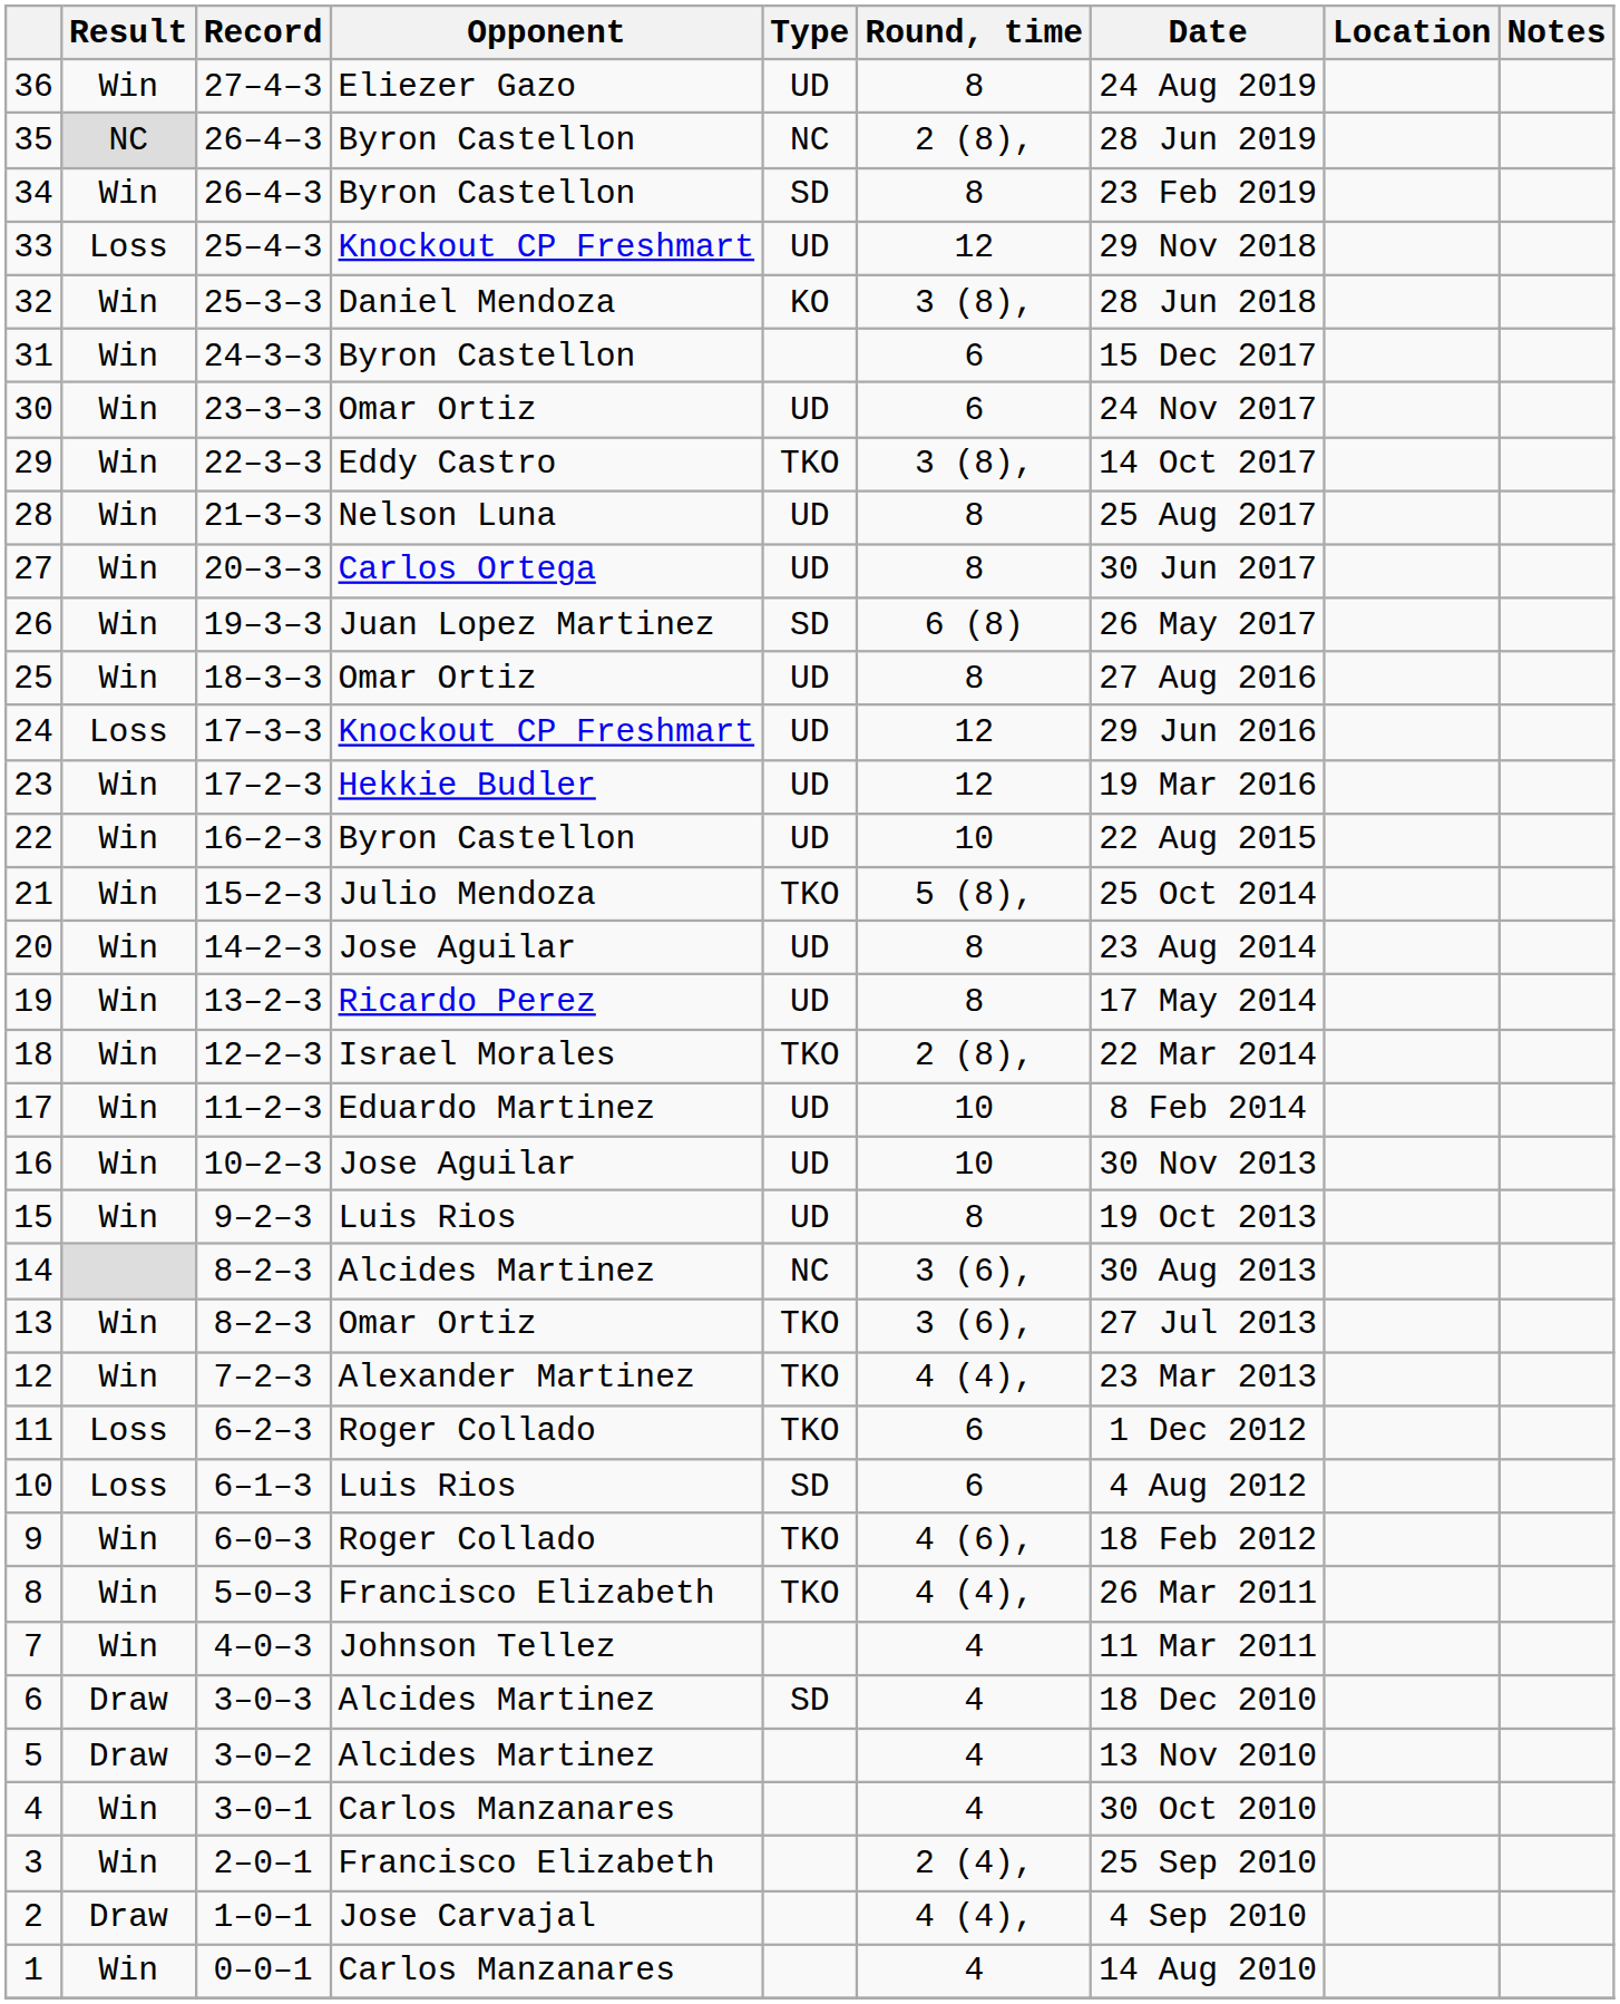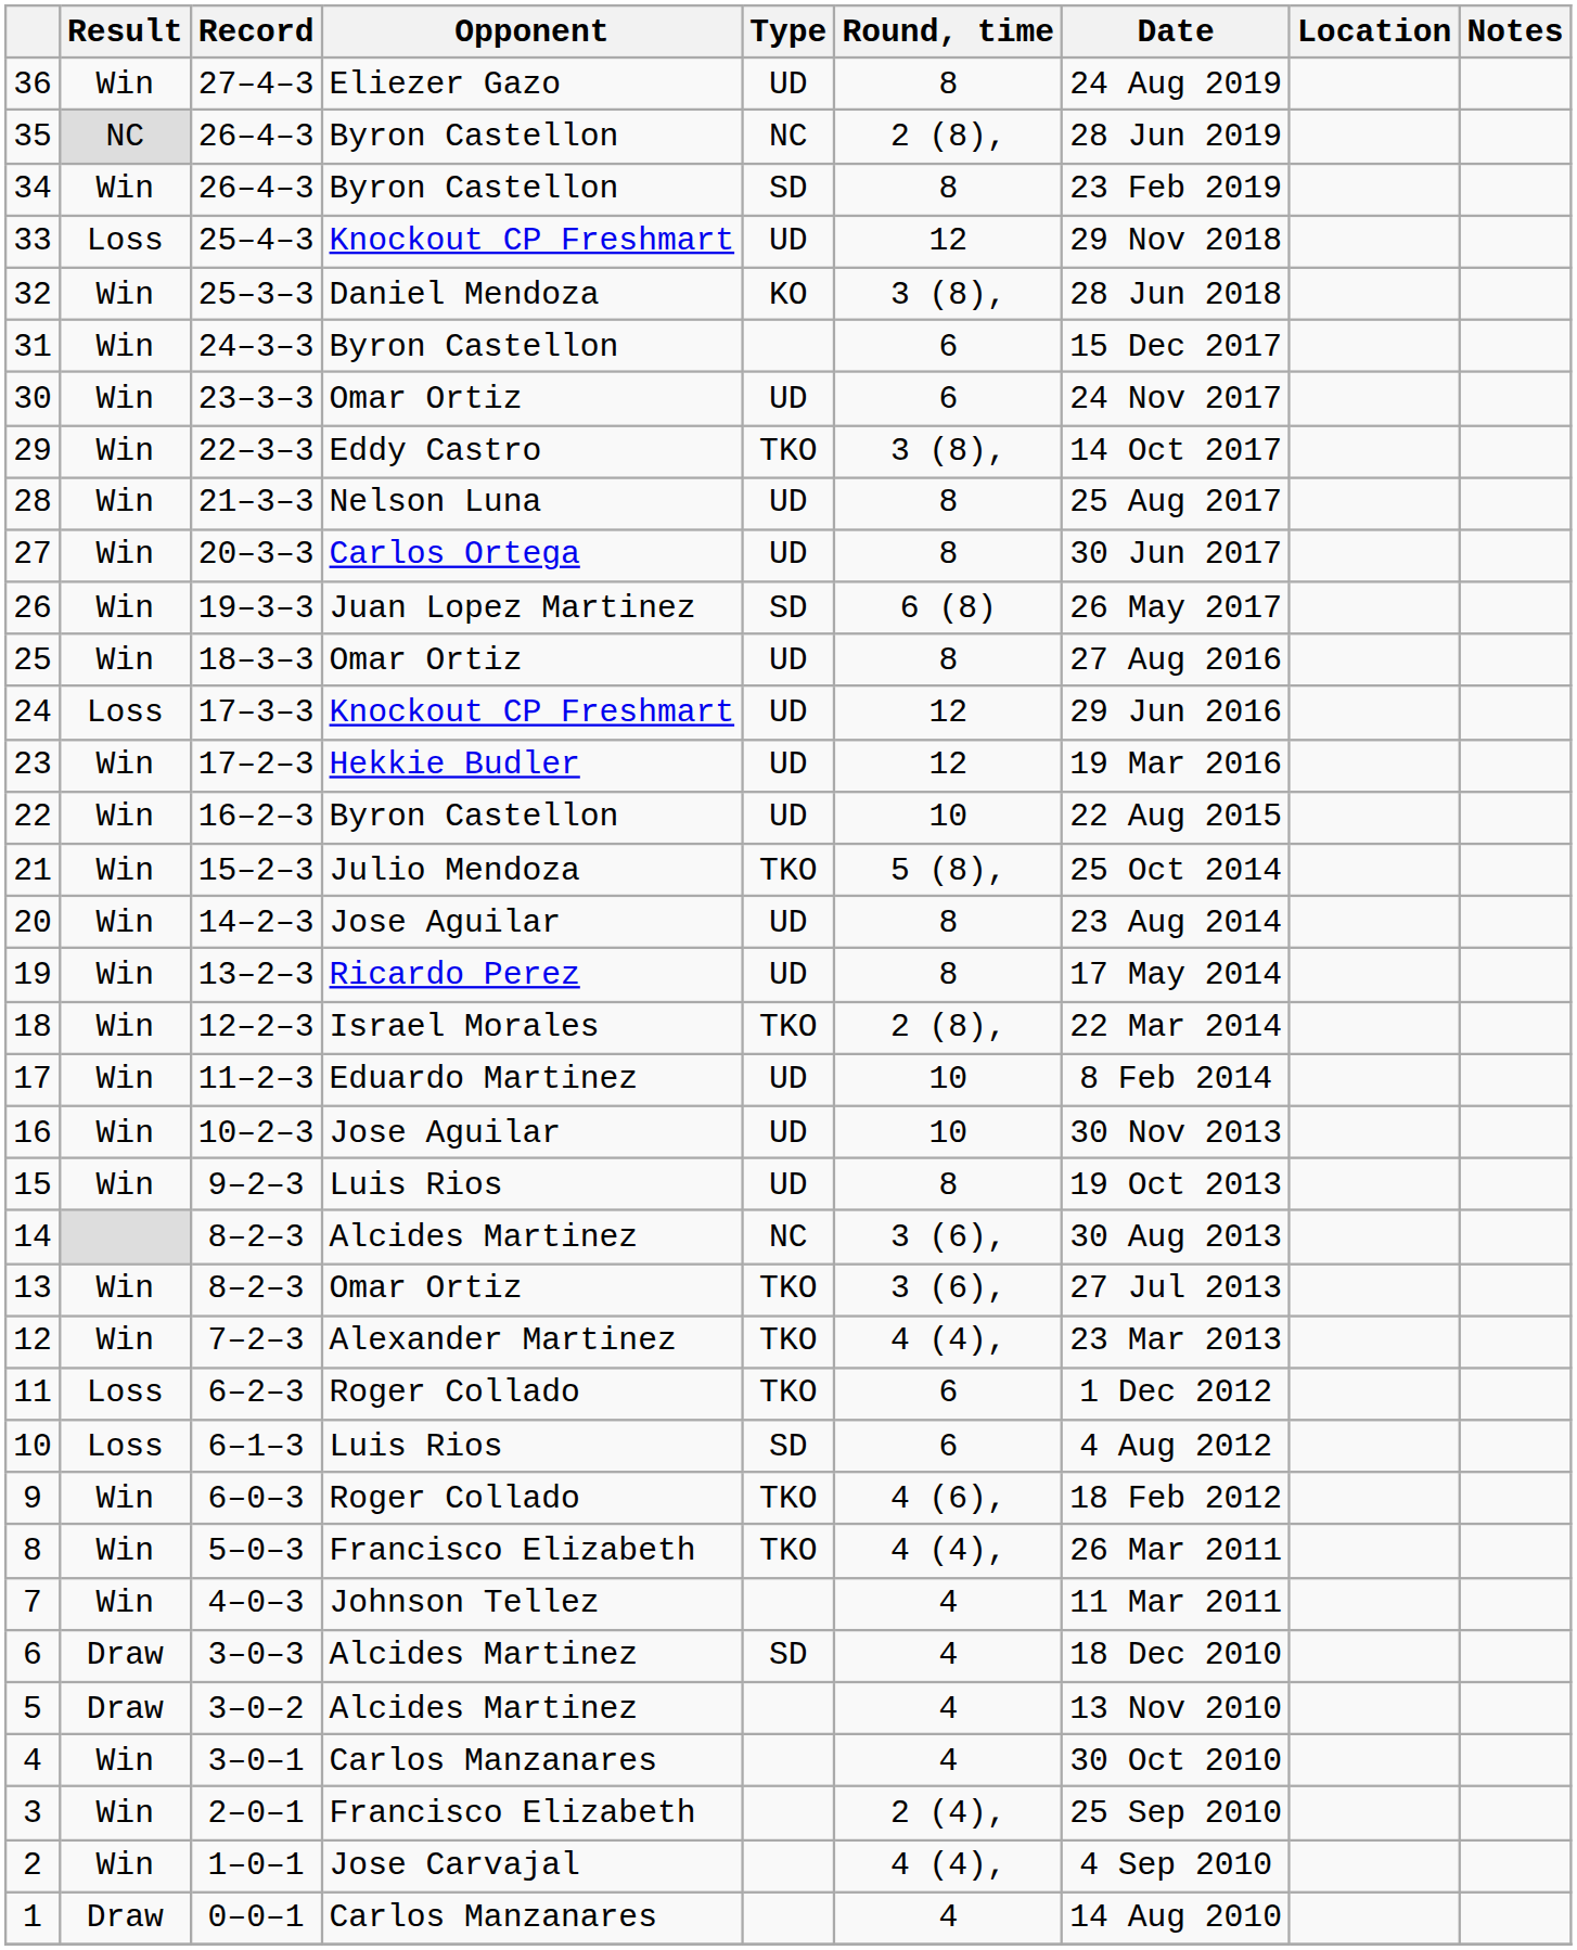 <table class="wikitable" style="text-align:center">
 <tr>
 <th></th>
 <th>Result</th>
 <th>Record</th>
 <th>Opponent</th>
 <th>Type</th>
 <th>Round, time</th>
 <th>Date</th>
 <th>Location</th>
 <th>Notes</th>
 </tr>
 <tr>
 <td>36</td>
 <td>Win</td>
 <td>27–4–3 </td>
 <td style="text-align:left;">Eliezer Gazo</td>
 <td>UD</td>
 <td>8</td>
 <td>24 Aug 2019</td>
 <td style="text-align:left;"></td>
 <td></td>
 </tr>
 <tr>
 <td>35</td>
 <td style="background:#ddd;">NC</td>
 <td>26–4–3 </td>
 <td style="text-align:left;">Byron Castellon</td>
 <td>NC</td>
 <td>2 (8), </td>
 <td>28 Jun 2019</td>
 <td style="text-align:left;"></td>
 <td style="text-align:left;"></td>
 </tr>
 <tr>
 <td>34</td>
 <td>Win</td>
 <td>26–4–3 </td>
 <td style="text-align:left;">Byron Castellon</td>
 <td>SD</td>
 <td>8</td>
 <td>23 Feb 2019</td>
 <td style="text-align:left;"></td>
 <td></td>
 </tr>
 <tr>
 <td>33</td>
 <td>Loss</td>
 <td>25–4–3 </td>
 <td style="text-align:left;"><a href='#'>Knockout CP Freshmart</a></td>
 <td>UD</td>
 <td>12</td>
 <td>29 Nov 2018</td>
 <td style="text-align:left;"></td>
 <td style="text-align:left;"></td>
 </tr>
 <tr>
 <td>32</td>
 <td>Win</td>
 <td>25–3–3 </td>
 <td style="text-align:left;">Daniel Mendoza</td>
 <td>KO</td>
 <td>3 (8), </td>
 <td>28 Jun 2018</td>
 <td style="text-align:left;"></td>
 <td></td>
 </tr>
 <tr>
 <td>31</td>
 <td>Win</td>
 <td>24–3–3 </td>
 <td style="text-align:left;">Byron Castellon</td>
 <td></td>
 <td>6</td>
 <td>15 Dec 2017</td>
 <td style="text-align:left;"></td>
 <td></td>
 </tr>
 <tr>
 <td>30</td>
 <td>Win</td>
 <td>23–3–3 </td>
 <td style="text-align:left;">Omar Ortiz</td>
 <td>UD</td>
 <td>6</td>
 <td>24 Nov 2017</td>
 <td style="text-align:left;"></td>
 <td></td>
 </tr>
 <tr>
 <td>29</td>
 <td>Win</td>
 <td>22–3–3 </td>
 <td style="text-align:left;">Eddy Castro</td>
 <td>TKO</td>
 <td>3 (8), </td>
 <td>14 Oct 2017</td>
 <td style="text-align:left;"></td>
 <td></td>
 </tr>
 <tr>
 <td>28</td>
 <td>Win</td>
 <td>21–3–3 </td>
 <td style="text-align:left;">Nelson Luna</td>
 <td>UD</td>
 <td>8</td>
 <td>25 Aug 2017</td>
 <td style="text-align:left;"></td>
 <td></td>
 </tr>
 <tr>
 <td>27</td>
 <td>Win</td>
 <td>20–3–3 </td>
 <td style="text-align:left;"><a href='#'>Carlos Ortega</a></td>
 <td>UD</td>
 <td>8</td>
 <td>30 Jun 2017</td>
 <td style="text-align:left;"></td>
 <td></td>
 </tr>
 <tr>
 <td>26</td>
 <td>Win</td>
 <td>19–3–3 </td>
 <td style="text-align:left;">Juan Lopez Martinez</td>
 <td>SD</td>
 <td>6 (8)</td>
 <td>26 May 2017</td>
 <td style="text-align:left;"></td>
 <td></td>
 </tr>
 <tr>
 <td>25</td>
 <td>Win</td>
 <td>18–3–3 </td>
 <td style="text-align:left;">Omar Ortiz</td>
 <td>UD</td>
 <td>8</td>
 <td>27 Aug 2016</td>
 <td style="text-align:left;"></td>
 <td></td>
 </tr>
 <tr>
 <td>24</td>
 <td>Loss</td>
 <td>17–3–3 </td>
 <td style="text-align:left;"><a href='#'>Knockout CP Freshmart</a></td>
 <td>UD</td>
 <td>12</td>
 <td>29 Jun 2016</td>
 <td style="text-align:left;"></td>
 <td style="text-align:left;"></td>
 </tr>
 <tr>
 <td>23</td>
 <td>Win</td>
 <td>17–2–3 </td>
 <td style="text-align:left;"><a href='#'>Hekkie Budler</a></td>
 <td>UD</td>
 <td>12</td>
 <td>19 Mar 2016</td>
 <td style="text-align:left;"></td>
 <td style="text-align:left;"></td>
 </tr>
 <tr>
 <td>22</td>
 <td>Win</td>
 <td>16–2–3 </td>
 <td style="text-align:left;">Byron Castellon</td>
 <td>UD</td>
 <td>10</td>
 <td>22 Aug 2015</td>
 <td style="text-align:left;"></td>
 <td style="text-align:left;"></td>
 </tr>
 <tr>
 <td>21</td>
 <td>Win</td>
 <td>15–2–3 </td>
 <td style="text-align:left;">Julio Mendoza</td>
 <td>TKO</td>
 <td>5 (8), </td>
 <td>25 Oct 2014</td>
 <td style="text-align:left;"></td>
 <td></td>
 </tr>
 <tr>
 <td>20</td>
 <td>Win</td>
 <td>14–2–3 </td>
 <td style="text-align:left;">Jose Aguilar</td>
 <td>UD</td>
 <td>8</td>
 <td>23 Aug 2014</td>
 <td style="text-align:left;"></td>
 <td></td>
 </tr>
 <tr>
 <td>19</td>
 <td>Win</td>
 <td>13–2–3 </td>
 <td style="text-align:left;"><a href='#'>Ricardo Perez</a></td>
 <td>UD</td>
 <td>8</td>
 <td>17 May 2014</td>
 <td style="text-align:left;"></td>
 <td></td>
 </tr>
 <tr>
 <td>18</td>
 <td>Win</td>
 <td>12–2–3 </td>
 <td style="text-align:left;">Israel Morales</td>
 <td>TKO</td>
 <td>2 (8), </td>
 <td>22 Mar 2014</td>
 <td style="text-align:left;"></td>
 <td></td>
 </tr>
 <tr>
 <td>17</td>
 <td>Win</td>
 <td>11–2–3 </td>
 <td style="text-align:left;">Eduardo Martinez</td>
 <td>UD</td>
 <td>10</td>
 <td>8 Feb 2014</td>
 <td style="text-align:left;"></td>
 <td></td>
 </tr>
 <tr>
 <td>16</td>
 <td>Win</td>
 <td>10–2–3 </td>
 <td style="text-align:left;">Jose Aguilar</td>
 <td>UD</td>
 <td>10</td>
 <td>30 Nov 2013</td>
 <td style="text-align:left;"></td>
 <td style="text-align:left;"></td>
 </tr>
 <tr>
 <td>15</td>
 <td>Win</td>
 <td>9–2–3 </td>
 <td style="text-align:left;">Luis Rios</td>
 <td>UD</td>
 <td>8</td>
 <td>19 Oct 2013</td>
 <td style="text-align:left;"></td>
 <td></td>
 </tr>
 <tr>
 <td>14</td>
 <td style="background:#ddd;"></td>
 <td>8–2–3 </td>
 <td style="text-align:left;">Alcides Martinez</td>
 <td>NC</td>
 <td>3 (6), </td>
 <td>30 Aug 2013</td>
 <td style="text-align:left;"></td>
 <td style="text-align:left;"></td>
 </tr>
 <tr>
 <td>13</td>
 <td>Win</td>
 <td>8–2–3</td>
 <td style="text-align:left;">Omar Ortiz</td>
 <td>TKO</td>
 <td>3 (6), </td>
 <td>27 Jul 2013</td>
 <td style="text-align:left;"></td>
 <td></td>
 </tr>
 <tr>
 <td>12</td>
 <td>Win</td>
 <td>7–2–3</td>
 <td style="text-align:left;">Alexander Martinez</td>
 <td>TKO</td>
 <td>4 (4), </td>
 <td>23 Mar 2013</td>
 <td style="text-align:left;"></td>
 <td></td>
 </tr>
 <tr>
 <td>11</td>
 <td>Loss</td>
 <td>6–2–3</td>
 <td style="text-align:left;">Roger Collado</td>
 <td>TKO</td>
 <td>6</td>
 <td>1 Dec 2012</td>
 <td style="text-align:left;"></td>
 <td></td>
 </tr>
 <tr>
 <td>10</td>
 <td>Loss</td>
 <td>6–1–3</td>
 <td style="text-align:left;">Luis Rios</td>
 <td>SD</td>
 <td>6</td>
 <td>4 Aug 2012</td>
 <td style="text-align:left;"></td>
 <td></td>
 </tr>
 <tr>
 <td>9</td>
 <td>Win</td>
 <td>6–0–3</td>
 <td style="text-align:left;">Roger Collado</td>
 <td>TKO</td>
 <td>4 (6), </td>
 <td>18 Feb 2012</td>
 <td style="text-align:left;"></td>
 <td></td>
 </tr>
 <tr>
 <td>8</td>
 <td>Win</td>
 <td>5–0–3</td>
 <td style="text-align:left;">Francisco Elizabeth</td>
 <td>TKO</td>
 <td>4 (4), </td>
 <td>26 Mar 2011</td>
 <td style="text-align:left;"></td>
 <td></td>
 </tr>
 <tr>
 <td>7</td>
 <td>Win</td>
 <td>4–0–3</td>
 <td style="text-align:left;">Johnson Tellez</td>
 <td></td>
 <td>4</td>
 <td>11 Mar 2011</td>
 <td style="text-align:left;"></td>
 <td></td>
 </tr>
 <tr>
 <td>6</td>
 <td>Draw</td>
 <td>3–0–3</td>
 <td style="text-align:left;">Alcides Martinez</td>
 <td>SD</td>
 <td>4</td>
 <td>18 Dec 2010</td>
 <td style="text-align:left;"></td>
 <td></td>
 </tr>
 <tr>
 <td>5</td>
 <td>Draw</td>
 <td>3–0–2</td>
 <td style="text-align:left;">Alcides Martinez</td>
 <td></td>
 <td>4</td>
 <td>13 Nov 2010</td>
 <td style="text-align:left;"></td>
 <td></td>
 </tr>
 <tr>
 <td>4</td>
 <td>Win</td>
 <td>3–0–1</td>
 <td style="text-align:left;">Carlos Manzanares</td>
 <td></td>
 <td>4</td>
 <td>30 Oct 2010</td>
 <td style="text-align:left;"></td>
 <td></td>
 </tr>
 <tr>
 <td>3</td>
 <td>Win</td>
 <td>2–0–1</td>
 <td style="text-align:left;">Francisco Elizabeth</td>
 <td></td>
 <td>2 (4), </td>
 <td>25 Sep 2010</td>
 <td style="text-align:left;"></td>
 <td></td>
 </tr>
 <tr>
 <td>2</td>
-<td>Draw</td>
+<td>Win</td>
 <td>1–0–1</td>
 <td style="text-align:left;">Jose Carvajal</td>
 <td></td>
 <td>4 (4), </td>
 <td>4 Sep 2010</td>
 <td style="text-align:left;"></td>
 <td></td>
 </tr>
 <tr>
 <td>1</td>
-<td>Win</td>
+<td>Draw</td>
 <td>0–0–1</td>
 <td style="text-align:left;">Carlos Manzanares</td>
 <td></td>
 <td>4</td>
 <td>14 Aug 2010</td>
 <td style="text-align:left;"></td>
 <td></td>
 </tr>
 <tr>
 </tr>
 </table>
